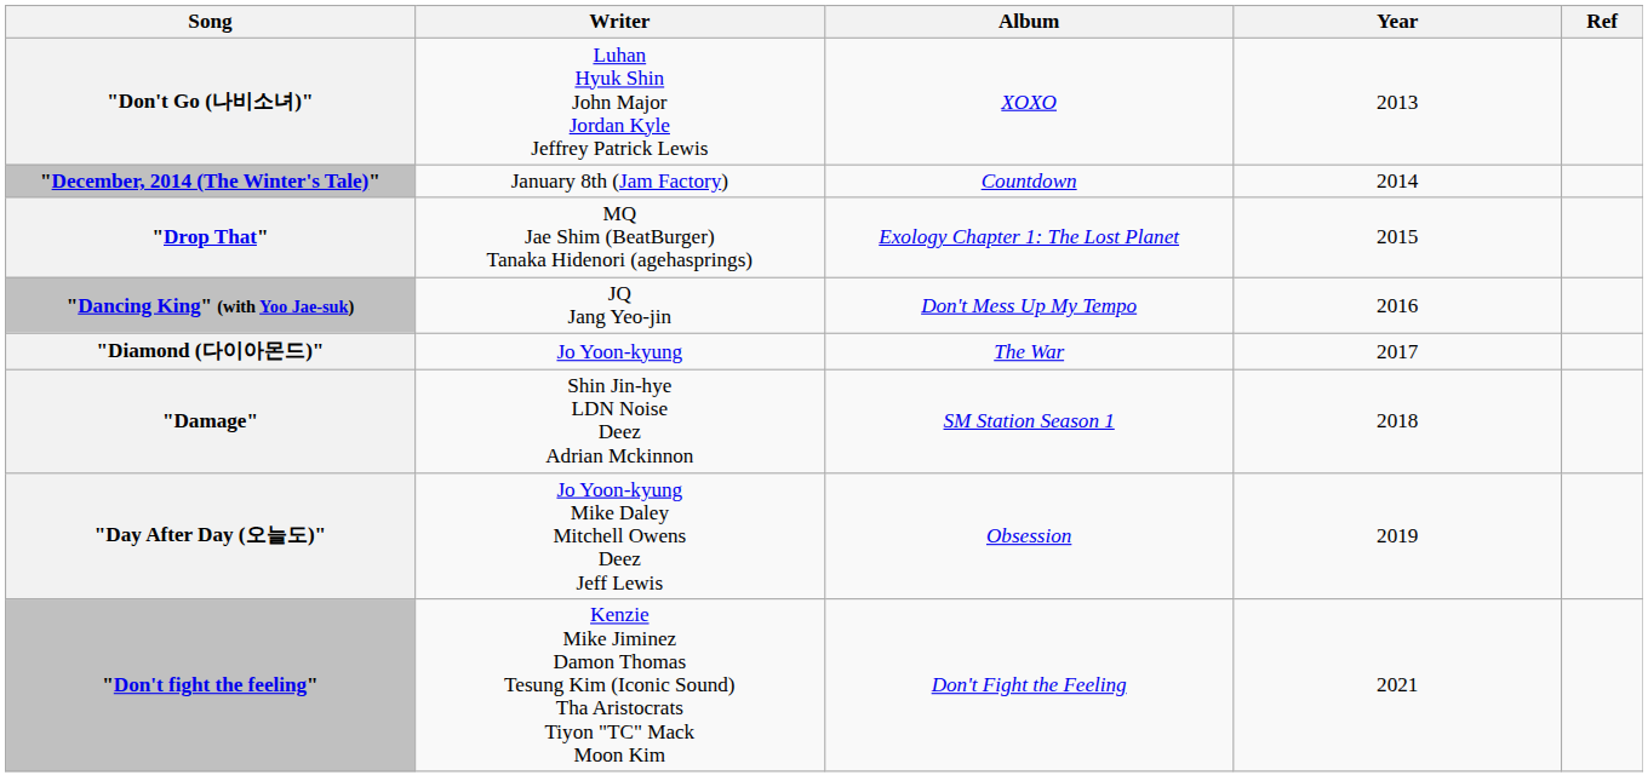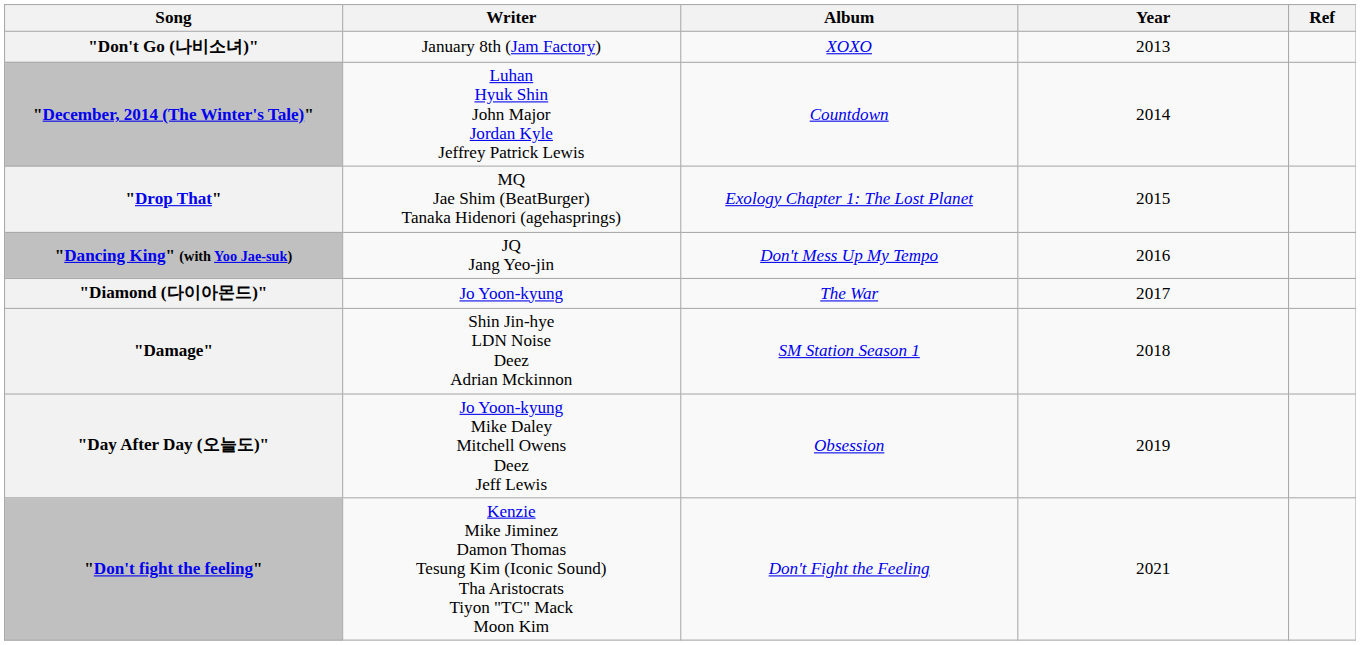 <table class="wikitable" style="text-align:center; width:100%">
 <tr>
 <th style="width:25%">Song</th>
 <th style="width:25%">Writer</th>
 <th style="width:25%">Album</th>
 <th style="width:20%">Year</th>
 <th style="width:5%">Ref</th>
 </tr>
 <tr>
 <th scope="row">"Don't Go (나비소녀)"</th>
-<td><a href='#'>Luhan</a><br><a href='#'>Hyuk Shin</a><br>John Major<br><a href='#'>Jordan Kyle</a><br>Jeffrey Patrick Lewis</td>
+<td>January 8th (<a href='#'>Jam Factory</a>)</td>
 <td><em><a href='#'>XOXO</a></em></td>
 <td>2013</td>
 <td></td>
 </tr>
 <tr>
 <th scope=row style="background-color:#C0C0C0">"<a href='#'>December, 2014 (The Winter's Tale)</a>" </th>
-<td>January 8th (<a href='#'>Jam Factory</a>)</td>
+<td><a href='#'>Luhan</a><br><a href='#'>Hyuk Shin</a><br>John Major<br><a href='#'>Jordan Kyle</a><br>Jeffrey Patrick Lewis</td>
 <td><a href='#'><em>Countdown</em></a></td>
 <td>2014</td>
 <td></td>
 </tr>
 <tr>
 <th scope="row">"<a href='#'>Drop That</a>"</th>
 <td>MQ<br>Jae Shim (BeatBurger)<br>Tanaka Hidenori (agehasprings)</td>
 <td><em><a href='#'>Exology Chapter 1: The Lost Planet</a></em></td>
 <td>2015</td>
 <td></td>
 </tr>
 <tr>
 <th scope="row" style="background-color:#C0C0C0">"<a href='#'>Dancing King</a>" <small>(with <a href='#'>Yoo Jae-suk</a>)</small> </th>
 <td>JQ<br>Jang Yeo-jin</td>
 <td><em><a href='#'>Don't Mess Up My Tempo</a></em></td>
 <td>2016</td>
 <td></td>
 </tr>
 <tr>
 <th scope="row">"Diamond (다이아몬드)"</th>
 <td><a href='#'>Jo Yoon-kyung</a></td>
 <td><em><a href='#'>The War</a></em></td>
 <td>2017</td>
 <td></td>
 </tr>
 <tr>
 <th scope="row">"Damage"</th>
 <td>Shin Jin-hye<br>LDN Noise<br>Deez<br>Adrian Mckinnon</td>
 <td><em><a href='#'>SM Station Season 1</a></em></td>
 <td>2018</td>
 <td></td>
 </tr>
 <tr>
 <th scope="row">"Day After Day (오늘도)"</th>
 <td><a href='#'>Jo Yoon-kyung</a><br>Mike Daley<br>Mitchell Owens<br>Deez<br>Jeff Lewis</td>
 <td><em><a href='#'>Obsession</a></em></td>
 <td>2019</td>
 <td></td>
 </tr>
 <tr>
 <th scope="row" style="background-color:#C0C0C0">"<a href='#'>Don't fight the feeling</a>" </th>
 <td><a href='#'>Kenzie</a><br>Mike Jiminez<br>Damon Thomas<br>Tesung Kim (Iconic Sound)<br>Tha Aristocrats<br>Tiyon "TC" Mack<br>Moon Kim</td>
 <td><em><a href='#'>Don't Fight the Feeling</a></em></td>
 <td>2021</td>
 <td></td>
 </tr>
 </table>
